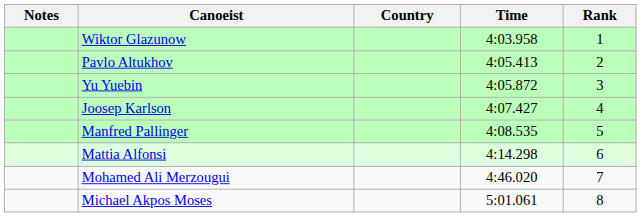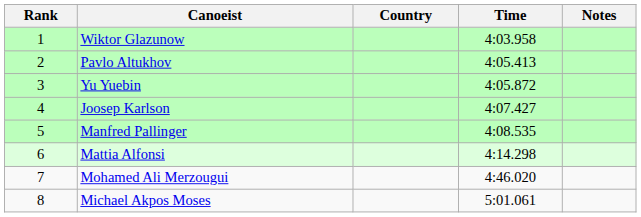 <table class="wikitable" style="text-align:center;width: 55%">
 <tr>
-<th>Notes</th>
+<th>Rank</th>
 <th>Canoeist</th>
 <th>Country</th>
 <th>Time</th>
-<th>Rank</th>
+<th>Notes</th>
 </tr>
 <tr bgcolor=bbffbb>
-<td></td>
+<td>1</td>
 <td align="left"><a href='#'>Wiktor Glazunow</a></td>
 <td align="left"></td>
 <td>4:03.958</td>
-<td>1</td>
+<td></td>
 </tr>
 <tr bgcolor=bbffbb>
-<td></td>
+<td>2</td>
 <td align="left"><a href='#'>Pavlo Altukhov</a></td>
 <td align="left"></td>
 <td>4:05.413</td>
-<td>2</td>
+<td></td>
 </tr>
 <tr bgcolor=bbffbb>
-<td></td>
+<td>3</td>
 <td align="left"><a href='#'>Yu Yuebin</a></td>
 <td align="left"></td>
 <td>4:05.872</td>
-<td>3</td>
+<td></td>
 </tr>
 <tr bgcolor=bbffbb>
-<td></td>
+<td>4</td>
 <td align="left"><a href='#'>Joosep Karlson</a></td>
 <td align="left"></td>
 <td>4:07.427</td>
-<td>4</td>
+<td></td>
 </tr>
 <tr bgcolor=bbffbb>
-<td></td>
+<td>5</td>
 <td align="left"><a href='#'>Manfred Pallinger</a></td>
 <td align="left"></td>
 <td>4:08.535</td>
-<td>5</td>
+<td></td>
 </tr>
 <tr bgcolor=ddffdd>
-<td></td>
+<td>6</td>
 <td align="left"><a href='#'>Mattia Alfonsi</a></td>
 <td align="left"></td>
 <td>4:14.298</td>
-<td>6</td>
+<td></td>
 </tr>
 <tr>
-<td></td>
+<td>7</td>
 <td align="left"><a href='#'>Mohamed Ali Merzougui</a></td>
 <td align="left"></td>
 <td>4:46.020</td>
-<td>7</td>
+<td></td>
 </tr>
 <tr>
-<td></td>
+<td>8</td>
 <td align="left"><a href='#'>Michael Akpos Moses</a></td>
 <td align="left"></td>
 <td>5:01.061</td>
-<td>8</td>
+<td></td>
 </tr>
 </table>
